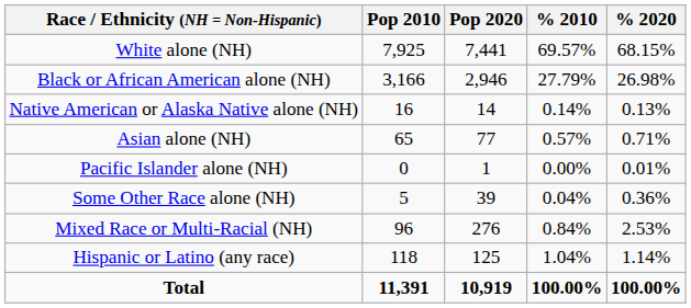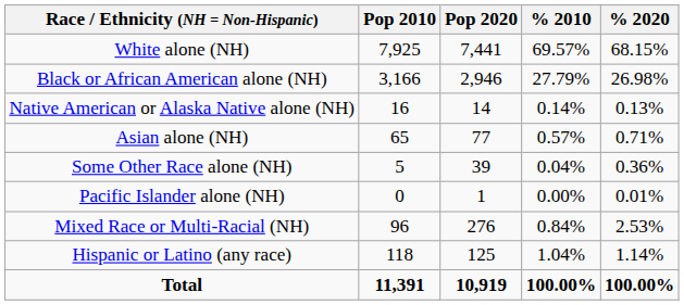 <table class="wikitable" style="text-align:center;">
 <tr>
 <th>Race / Ethnicity <small>(<em>NH = Non-Hispanic</em>)</small></th>
 <th>Pop 2010</th>
 <th>Pop 2020</th>
 <th>% 2010</th>
 <th>% 2020</th>
 </tr>
 <tr>
 <td><a href='#'>White</a> alone (NH)</td>
 <td>7,925</td>
 <td>7,441</td>
 <td>69.57%</td>
 <td>68.15%</td>
 </tr>
 <tr>
 <td><a href='#'>Black or African American</a> alone (NH)</td>
 <td>3,166</td>
 <td>2,946</td>
 <td>27.79%</td>
 <td>26.98%</td>
 </tr>
 <tr>
 <td><a href='#'>Native American</a> or <a href='#'>Alaska Native</a> alone (NH)</td>
 <td>16</td>
 <td>14</td>
 <td>0.14%</td>
 <td>0.13%</td>
 </tr>
 <tr>
 <td><a href='#'>Asian</a> alone (NH)</td>
 <td>65</td>
 <td>77</td>
 <td>0.57%</td>
 <td>0.71%</td>
 </tr>
 <tr>
+<td><a href='#'>Some Other Race</a> alone (NH)</td>
+<td>5</td>
+<td>39</td>
+<td>0.04%</td>
+<td>0.36%</td>
+</tr>
+<tr>
 <td><a href='#'>Pacific Islander</a> alone (NH)</td>
 <td>0</td>
 <td>1</td>
 <td>0.00%</td>
 <td>0.01%</td>
-</tr>
-<tr>
-<td><a href='#'>Some Other Race</a> alone (NH)</td>
-<td>5</td>
-<td>39</td>
-<td>0.04%</td>
-<td>0.36%</td>
 </tr>
 <tr>
 <td><a href='#'>Mixed Race or Multi-Racial</a> (NH)</td>
 <td>96</td>
 <td>276</td>
 <td>0.84%</td>
 <td>2.53%</td>
 </tr>
 <tr>
 <td><a href='#'>Hispanic or Latino</a> (any race)</td>
 <td>118</td>
 <td>125</td>
 <td>1.04%</td>
 <td>1.14%</td>
 </tr>
 <tr>
 <td><strong>Total</strong></td>
 <td><strong>11,391</strong></td>
 <td><strong>10,919</strong></td>
 <td><strong>100.00%</strong></td>
 <td><strong>100.00%</strong></td>
 </tr>
 </table>
